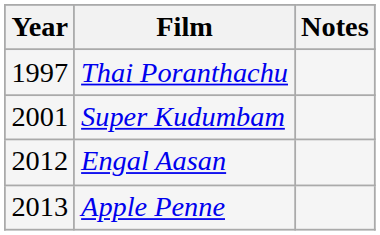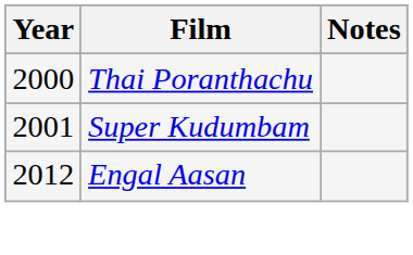 <table class="wikitable sortable" style="background:#f5f5f5;">
 <tr style="background:#B0C4DE;">
 <th>Year</th>
 <th>Film</th>
 <th class=unsortable>Notes</th>
 </tr>
 <tr>
-<td>1997</td>
+<td>2000</td>
 <td><em><a href='#'>Thai Poranthachu</a></em></td>
 <td></td>
 </tr>
 <tr>
 <td>2001</td>
 <td><em><a href='#'>Super Kudumbam</a></em></td>
 <td></td>
 </tr>
 <tr>
 <td>2012</td>
 <td><em><a href='#'>Engal Aasan</a></em></td>
 <td></td>
 </tr>
-<tr>
-<td>2013</td>
-<td><em><a href='#'>Apple Penne</a></em></td>
-<td></td>
-</tr>
 </table>
